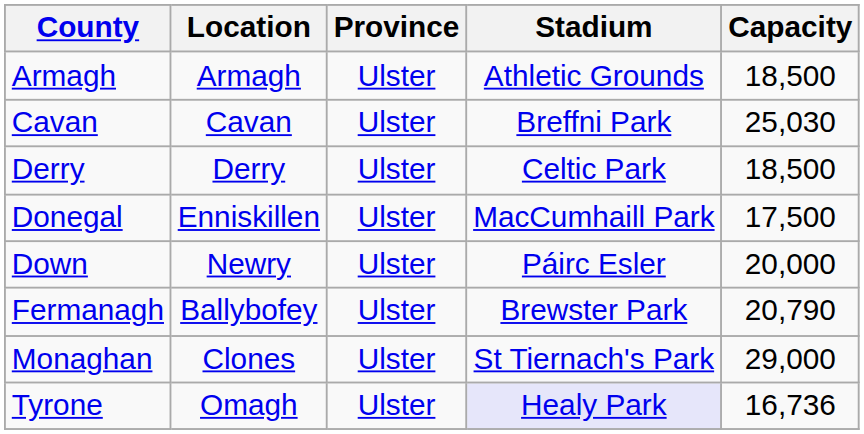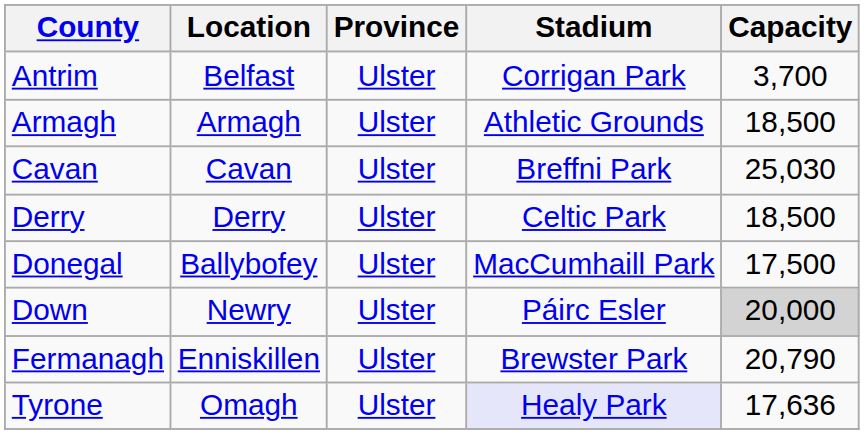 <table class="wikitable sortable" style="text-align:center">
 <tr>
 <th><a href='#'>County</a></th>
 <th>Location</th>
 <th>Province</th>
 <th>Stadium</th>
 <th>Capacity</th>
+</tr>
+<tr>
+<td style="text-align:left"> <a href='#'>Antrim</a></td>
+<td><a href='#'>Belfast</a></td>
+<td><a href='#'>Ulster</a></td>
+<td><a href='#'>Corrigan Park</a></td>
+<td>3,700</td>
 </tr>
 <tr>
 <td style="text-align:left"> <a href='#'>Armagh</a></td>
 <td><a href='#'>Armagh</a></td>
 <td><a href='#'>Ulster</a></td>
 <td><a href='#'>Athletic Grounds</a></td>
 <td>18,500</td>
 </tr>
 <tr>
 <td style="text-align:left"> <a href='#'>Cavan</a></td>
 <td><a href='#'>Cavan</a></td>
 <td><a href='#'>Ulster</a></td>
 <td><a href='#'>Breffni Park</a></td>
 <td>25,030</td>
 </tr>
 <tr>
 <td style="text-align:left"> <a href='#'>Derry</a></td>
 <td><a href='#'>Derry</a></td>
 <td><a href='#'>Ulster</a></td>
 <td><a href='#'>Celtic Park</a></td>
 <td>18,500</td>
 </tr>
 <tr>
 <td style="text-align:left"> <a href='#'>Donegal</a></td>
-<td><a href='#'>Enniskillen</a></td>
+<td><a href='#'>Ballybofey</a></td>
 <td><a href='#'>Ulster</a></td>
 <td><a href='#'>MacCumhaill Park</a></td>
 <td>17,500</td>
 </tr>
 <tr>
 <td style="text-align:left"> <a href='#'>Down</a></td>
 <td><a href='#'>Newry</a></td>
 <td><a href='#'>Ulster</a></td>
 <td><a href='#'>Páirc Esler</a></td>
-<td>20,000</td>
+<td style="background: lightgrey;">20,000</td>
 </tr>
 <tr>
 <td style="text-align:left"> <a href='#'>Fermanagh</a></td>
-<td><a href='#'>Ballybofey</a></td>
+<td><a href='#'>Enniskillen</a></td>
 <td><a href='#'>Ulster</a></td>
 <td><a href='#'>Brewster Park</a></td>
 <td>20,790</td>
-</tr>
-<tr>
-<td style="text-align:left"> <a href='#'>Monaghan</a></td>
-<td><a href='#'>Clones</a></td>
-<td><a href='#'>Ulster</a></td>
-<td><a href='#'>St Tiernach's Park</a></td>
-<td>29,000</td>
 </tr>
 <tr>
 <td style="text-align:left"> <a href='#'>Tyrone</a></td>
 <td><a href='#'>Omagh</a></td>
 <td><a href='#'>Ulster</a></td>
 <td style="background: lavender;"><a href='#'>Healy Park</a></td>
-<td>16,736</td>
+<td>17,636</td>
 </tr>
 </table>
